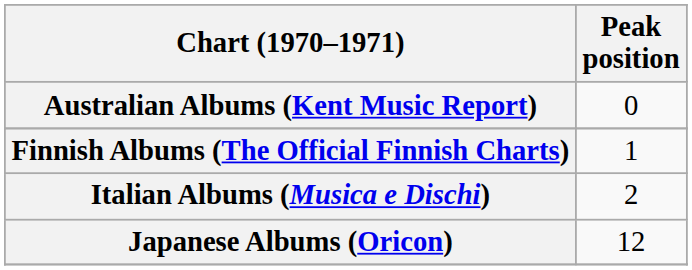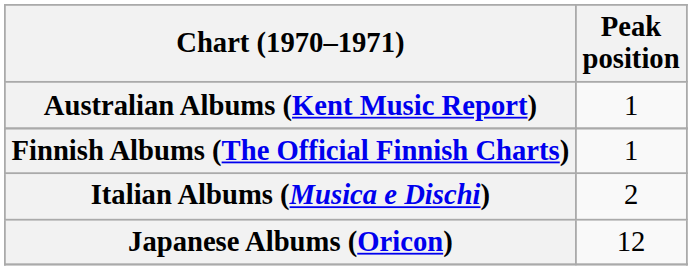 <table class="wikitable sortable plainrowheaders" style="text-align:center">
 <tr>
 <th scope="col">Chart (1970–1971)</th>
 <th scope="col">Peak<br>position</th>
 </tr>
 <tr>
 <th scope="row">Australian Albums (<a href='#'>Kent Music Report</a>)</th>
-<td align="center">0</td>
+<td align="center">1</td>
 </tr>
 <tr>
 </tr>
 <tr>
 </tr>
 <tr>
 </tr>
 <tr>
 <th scope="row">Finnish Albums (<a href='#'>The Official Finnish Charts</a>)</th>
 <td align="center">1</td>
 </tr>
 <tr>
 <th scope="row">Italian Albums (<em><a href='#'>Musica e Dischi</a></em>)</th>
 <td align="center">2</td>
 </tr>
 <tr>
 <th scope="row">Japanese Albums (<a href='#'>Oricon</a>)</th>
 <td align="center">12</td>
 </tr>
 <tr>
 </tr>
 <tr>
 </tr>
 <tr>
 </tr>
 <tr>
 </tr>
 </table>
